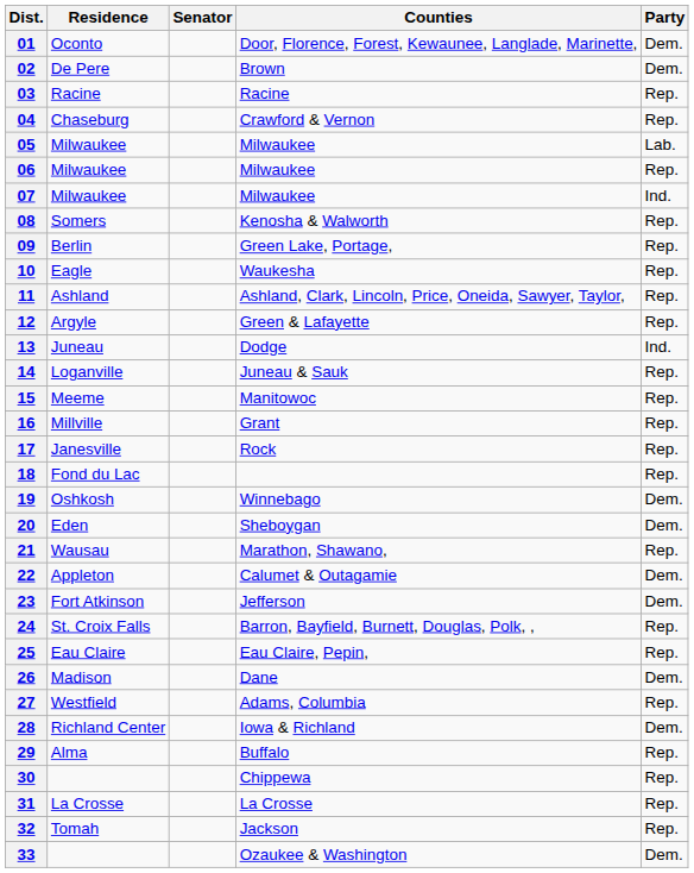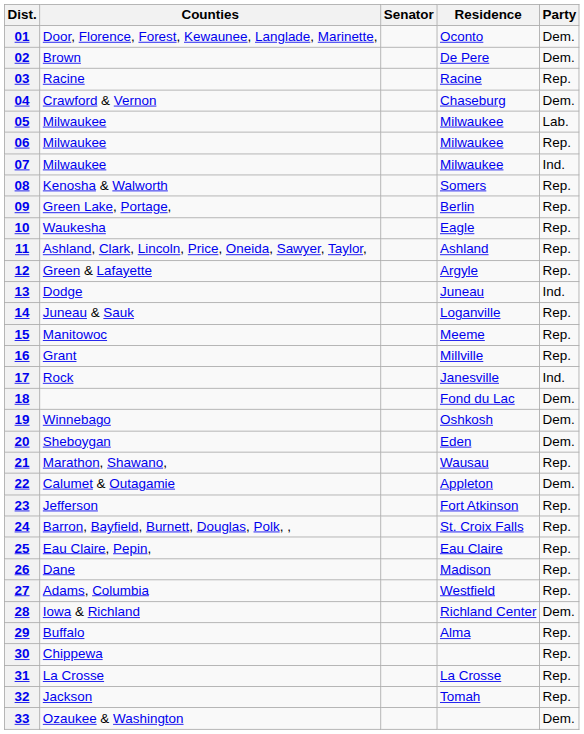 <table class="wikitable sortable">
 <tr>
 <th>Dist.</th>
+<th>Counties</th>
+<th>Senator</th>
 <th>Residence</th>
-<th>Senator</th>
-<th>Counties</th>
 <th>Party</th>
 </tr>
 <tr>
 <th><a href='#'>01</a></th>
+<td><a href='#'>Door</a>, <a href='#'>Florence</a>, <a href='#'>Forest</a>, <a href='#'>Kewaunee</a>, <a href='#'>Langlade</a>, <a href='#'>Marinette</a>, </td>
+<td></td>
 <td><a href='#'>Oconto</a></td>
-<td></td>
-<td><a href='#'>Door</a>, <a href='#'>Florence</a>, <a href='#'>Forest</a>, <a href='#'>Kewaunee</a>, <a href='#'>Langlade</a>, <a href='#'>Marinette</a>, </td>
 <td>Dem.</td>
 </tr>
 <tr>
 <th><a href='#'>02</a></th>
+<td><a href='#'>Brown</a></td>
+<td></td>
 <td><a href='#'>De Pere</a></td>
-<td></td>
-<td><a href='#'>Brown</a></td>
 <td>Dem.</td>
 </tr>
 <tr>
 <th><a href='#'>03</a></th>
 <td><a href='#'>Racine</a></td>
 <td></td>
 <td><a href='#'>Racine</a></td>
 <td>Rep.</td>
 </tr>
 <tr>
 <th><a href='#'>04</a></th>
+<td><a href='#'>Crawford</a> & <a href='#'>Vernon</a></td>
+<td></td>
 <td><a href='#'>Chaseburg</a></td>
-<td></td>
-<td><a href='#'>Crawford</a> & <a href='#'>Vernon</a></td>
-<td>Rep.</td>
+<td>Dem.</td>
 </tr>
 <tr>
 <th><a href='#'>05</a></th>
+<td><a href='#'>Milwaukee</a> </td>
+<td></td>
 <td><a href='#'>Milwaukee</a></td>
-<td></td>
-<td><a href='#'>Milwaukee</a> </td>
 <td>Lab.</td>
 </tr>
 <tr>
 <th><a href='#'>06</a></th>
+<td><a href='#'>Milwaukee</a> </td>
+<td></td>
 <td><a href='#'>Milwaukee</a></td>
-<td></td>
-<td><a href='#'>Milwaukee</a> </td>
 <td>Rep.</td>
 </tr>
 <tr>
 <th><a href='#'>07</a></th>
+<td><a href='#'>Milwaukee</a> </td>
+<td></td>
 <td><a href='#'>Milwaukee</a></td>
-<td></td>
-<td><a href='#'>Milwaukee</a> </td>
 <td>Ind.</td>
 </tr>
 <tr>
 <th><a href='#'>08</a></th>
+<td><a href='#'>Kenosha</a> & <a href='#'>Walworth</a></td>
+<td></td>
 <td><a href='#'>Somers</a></td>
-<td></td>
-<td><a href='#'>Kenosha</a> & <a href='#'>Walworth</a></td>
 <td>Rep.</td>
 </tr>
 <tr>
 <th><a href='#'>09</a></th>
+<td><a href='#'>Green Lake</a>, <a href='#'>Portage</a>, </td>
+<td></td>
 <td><a href='#'>Berlin</a></td>
-<td></td>
-<td><a href='#'>Green Lake</a>, <a href='#'>Portage</a>, </td>
 <td>Rep.</td>
 </tr>
 <tr>
 <th><a href='#'>10</a></th>
+<td><a href='#'>Waukesha</a></td>
+<td></td>
 <td><a href='#'>Eagle</a></td>
-<td></td>
-<td><a href='#'>Waukesha</a></td>
 <td>Rep.</td>
 </tr>
 <tr>
 <th><a href='#'>11</a></th>
+<td><a href='#'>Ashland</a>, <a href='#'>Clark</a>, <a href='#'>Lincoln</a>, <a href='#'>Price</a>, <a href='#'>Oneida</a>, <a href='#'>Sawyer</a>, <a href='#'>Taylor</a>, </td>
+<td></td>
 <td><a href='#'>Ashland</a></td>
-<td></td>
-<td><a href='#'>Ashland</a>, <a href='#'>Clark</a>, <a href='#'>Lincoln</a>, <a href='#'>Price</a>, <a href='#'>Oneida</a>, <a href='#'>Sawyer</a>, <a href='#'>Taylor</a>, </td>
 <td>Rep.</td>
 </tr>
 <tr>
 <th><a href='#'>12</a></th>
+<td><a href='#'>Green</a> & <a href='#'>Lafayette</a></td>
+<td></td>
 <td><a href='#'>Argyle</a></td>
-<td></td>
-<td><a href='#'>Green</a> & <a href='#'>Lafayette</a></td>
 <td>Rep.</td>
 </tr>
 <tr>
 <th><a href='#'>13</a></th>
+<td><a href='#'>Dodge</a></td>
+<td></td>
 <td><a href='#'>Juneau</a></td>
-<td></td>
-<td><a href='#'>Dodge</a></td>
 <td>Ind.</td>
 </tr>
 <tr>
 <th><a href='#'>14</a></th>
+<td><a href='#'>Juneau</a> & <a href='#'>Sauk</a></td>
+<td></td>
 <td><a href='#'>Loganville</a></td>
-<td></td>
-<td><a href='#'>Juneau</a> & <a href='#'>Sauk</a></td>
 <td>Rep.</td>
 </tr>
 <tr>
 <th><a href='#'>15</a></th>
+<td><a href='#'>Manitowoc</a></td>
+<td></td>
 <td><a href='#'>Meeme</a></td>
-<td></td>
-<td><a href='#'>Manitowoc</a></td>
 <td>Rep.</td>
 </tr>
 <tr>
 <th><a href='#'>16</a></th>
+<td><a href='#'>Grant</a></td>
+<td></td>
 <td><a href='#'>Millville</a></td>
-<td></td>
-<td><a href='#'>Grant</a></td>
 <td>Rep.</td>
 </tr>
 <tr>
 <th><a href='#'>17</a></th>
+<td><a href='#'>Rock</a></td>
+<td></td>
 <td><a href='#'>Janesville</a></td>
-<td></td>
-<td><a href='#'>Rock</a></td>
-<td>Rep.</td>
+<td>Ind.</td>
 </tr>
 <tr>
 <th><a href='#'>18</a></th>
+<td> </td>
+<td></td>
 <td><a href='#'>Fond du Lac</a></td>
-<td></td>
-<td> </td>
-<td>Rep.</td>
+<td>Dem.</td>
 </tr>
 <tr>
 <th><a href='#'>19</a></th>
+<td><a href='#'>Winnebago</a></td>
+<td></td>
 <td><a href='#'>Oshkosh</a></td>
-<td></td>
-<td><a href='#'>Winnebago</a></td>
 <td>Dem.</td>
 </tr>
 <tr>
 <th><a href='#'>20</a></th>
+<td><a href='#'>Sheboygan</a> </td>
+<td></td>
 <td><a href='#'>Eden</a></td>
-<td></td>
-<td><a href='#'>Sheboygan</a> </td>
 <td>Dem.</td>
 </tr>
 <tr>
 <th><a href='#'>21</a></th>
+<td><a href='#'>Marathon</a>, <a href='#'>Shawano</a>, </td>
+<td></td>
 <td><a href='#'>Wausau</a></td>
-<td></td>
-<td><a href='#'>Marathon</a>, <a href='#'>Shawano</a>, </td>
 <td>Rep.</td>
 </tr>
 <tr>
 <th><a href='#'>22</a></th>
+<td><a href='#'>Calumet</a> & <a href='#'>Outagamie</a></td>
+<td></td>
 <td><a href='#'>Appleton</a></td>
-<td></td>
-<td><a href='#'>Calumet</a> & <a href='#'>Outagamie</a></td>
 <td>Dem.</td>
 </tr>
 <tr>
 <th><a href='#'>23</a></th>
+<td><a href='#'>Jefferson</a></td>
+<td></td>
 <td><a href='#'>Fort Atkinson</a></td>
-<td></td>
-<td><a href='#'>Jefferson</a></td>
-<td>Dem.</td>
+<td>Rep.</td>
 </tr>
 <tr>
 <th><a href='#'>24</a></th>
+<td><a href='#'>Barron</a>, <a href='#'>Bayfield</a>, <a href='#'>Burnett</a>, <a href='#'>Douglas</a>, <a href='#'>Polk</a>, , </td>
+<td></td>
 <td><a href='#'>St. Croix Falls</a></td>
-<td></td>
-<td><a href='#'>Barron</a>, <a href='#'>Bayfield</a>, <a href='#'>Burnett</a>, <a href='#'>Douglas</a>, <a href='#'>Polk</a>, , </td>
 <td>Rep.</td>
 </tr>
 <tr>
 <th><a href='#'>25</a></th>
+<td><a href='#'>Eau Claire</a>, <a href='#'>Pepin</a>, </td>
+<td></td>
 <td><a href='#'>Eau Claire</a></td>
-<td></td>
-<td><a href='#'>Eau Claire</a>, <a href='#'>Pepin</a>, </td>
 <td>Rep.</td>
 </tr>
 <tr>
 <th><a href='#'>26</a></th>
+<td><a href='#'>Dane</a></td>
+<td></td>
 <td><a href='#'>Madison</a></td>
-<td></td>
-<td><a href='#'>Dane</a></td>
-<td>Dem.</td>
+<td>Rep.</td>
 </tr>
 <tr>
 <th><a href='#'>27</a></th>
+<td><a href='#'>Adams</a>, <a href='#'>Columbia</a> </td>
+<td></td>
 <td><a href='#'>Westfield</a></td>
-<td></td>
-<td><a href='#'>Adams</a>, <a href='#'>Columbia</a> </td>
 <td>Rep.</td>
 </tr>
 <tr>
 <th><a href='#'>28</a></th>
+<td><a href='#'>Iowa</a> & <a href='#'>Richland</a></td>
+<td></td>
 <td><a href='#'>Richland Center</a></td>
-<td></td>
-<td><a href='#'>Iowa</a> & <a href='#'>Richland</a></td>
 <td>Dem.</td>
 </tr>
 <tr>
 <th><a href='#'>29</a></th>
+<td><a href='#'>Buffalo</a> </td>
+<td></td>
 <td><a href='#'>Alma</a></td>
-<td></td>
-<td><a href='#'>Buffalo</a> </td>
 <td>Rep.</td>
 </tr>
 <tr>
 <th><a href='#'>30</a></th>
+<td><a href='#'>Chippewa</a> </td>
 <td></td>
 <td></td>
-<td><a href='#'>Chippewa</a> </td>
 <td>Rep.</td>
 </tr>
 <tr>
 <th><a href='#'>31</a></th>
 <td><a href='#'>La Crosse</a></td>
 <td></td>
 <td><a href='#'>La Crosse</a></td>
 <td>Rep.</td>
 </tr>
 <tr>
 <th><a href='#'>32</a></th>
+<td><a href='#'>Jackson</a> </td>
+<td></td>
 <td><a href='#'>Tomah</a></td>
-<td></td>
-<td><a href='#'>Jackson</a> </td>
 <td>Rep.</td>
 </tr>
 <tr>
 <th><a href='#'>33</a></th>
+<td><a href='#'>Ozaukee</a> & <a href='#'>Washington</a></td>
 <td></td>
 <td></td>
-<td><a href='#'>Ozaukee</a> & <a href='#'>Washington</a></td>
 <td>Dem.</td>
 </tr>
 </table>
